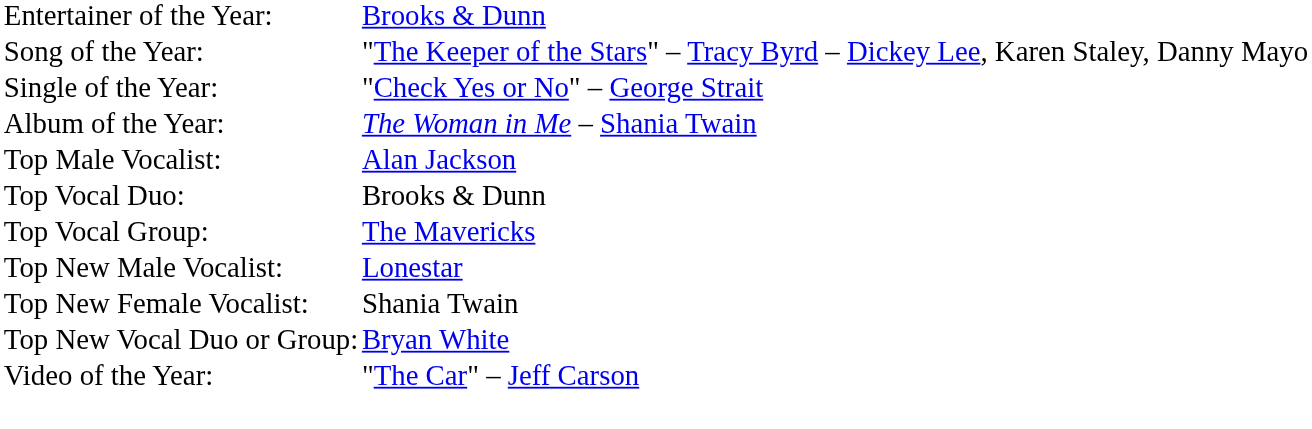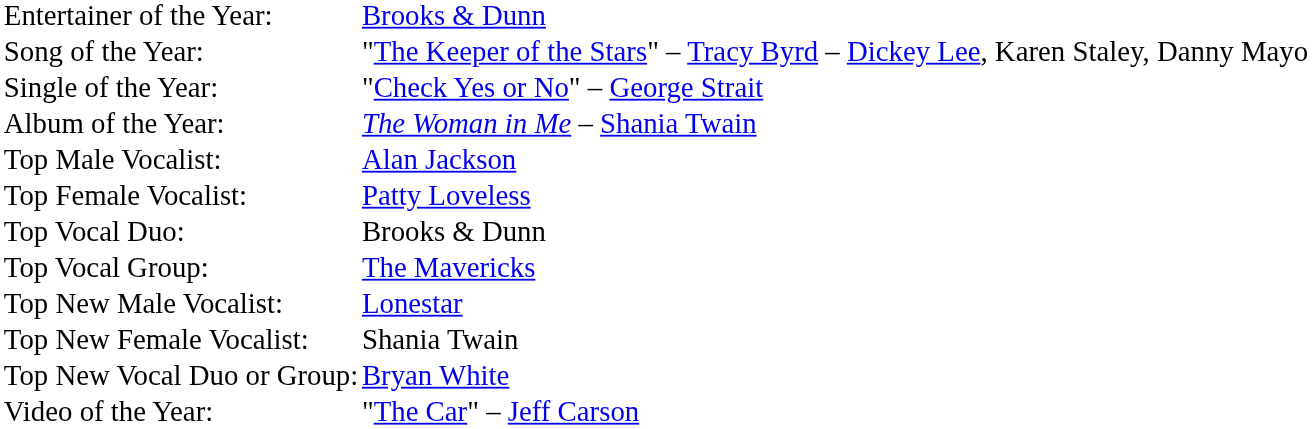 <table cellspacing="0" border="0" cellpadding="1">
 <tr>
 <td>Entertainer of the Year:</td>
 <td><a href='#'>Brooks & Dunn</a></td>
 </tr>
 <tr>
 <td>Song of the Year:</td>
 <td>"<a href='#'>The Keeper of the Stars</a>" – <a href='#'>Tracy Byrd</a> – <a href='#'>Dickey Lee</a>, Karen Staley, Danny Mayo</td>
 </tr>
 <tr>
 <td>Single of the Year:</td>
 <td>"<a href='#'>Check Yes or No</a>" – <a href='#'>George Strait</a></td>
 </tr>
 <tr>
 <td>Album of the Year:</td>
 <td><em><a href='#'>The Woman in Me</a></em> – <a href='#'>Shania Twain</a></td>
 </tr>
 <tr>
 <td>Top Male Vocalist:</td>
 <td><a href='#'>Alan Jackson</a></td>
+</tr>
+<tr>
+<td>Top Female Vocalist:</td>
+<td><a href='#'>Patty Loveless</a></td>
 </tr>
 <tr>
 <td>Top Vocal Duo:</td>
 <td>Brooks & Dunn</td>
 </tr>
 <tr>
 <td>Top Vocal Group:</td>
 <td><a href='#'>The Mavericks</a></td>
 </tr>
 <tr>
 <td>Top New Male Vocalist:</td>
 <td><a href='#'>Lonestar</a></td>
 </tr>
 <tr>
 <td>Top New Female Vocalist:</td>
 <td>Shania Twain</td>
 </tr>
 <tr>
 <td>Top New Vocal Duo or Group:</td>
 <td><a href='#'>Bryan White</a></td>
 </tr>
 <tr>
 <td>Video of the Year:</td>
 <td>"<a href='#'>The Car</a>" – <a href='#'>Jeff Carson</a></td>
 </tr>
 </table>
